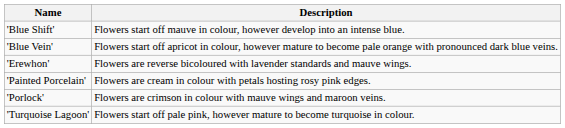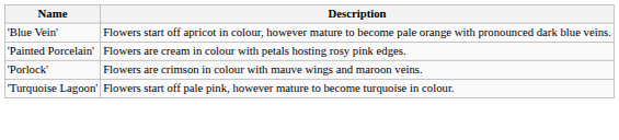 <table class="wikitable">
 <tr>
 <th>Name</th>
 <th>Description</th>
 </tr>
 <tr>
-<td>'Blue Shift'</td>
-<td>Flowers start off mauve in colour, however develop into an intense blue.</td>
-</tr>
-<tr>
 <td>'Blue Vein'</td>
 <td>Flowers start off apricot in colour, however mature to become pale orange with pronounced dark blue veins.</td>
-</tr>
-<tr>
-<td>'Erewhon'</td>
-<td>Flowers are reverse bicoloured with lavender standards and mauve wings.</td>
 </tr>
 <tr>
 <td>'Painted Porcelain'</td>
 <td>Flowers are cream in colour with petals hosting rosy pink edges.</td>
 </tr>
 <tr>
 <td>'Porlock'</td>
 <td>Flowers are crimson in colour with mauve wings and maroon veins.</td>
 </tr>
 <tr>
 <td>'Turquoise Lagoon'</td>
 <td>Flowers start off pale pink, however mature to become turquoise in colour.</td>
 </tr>
 </table>
